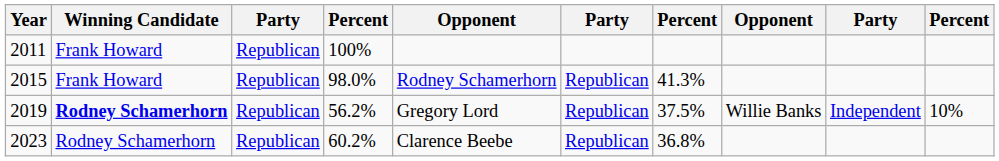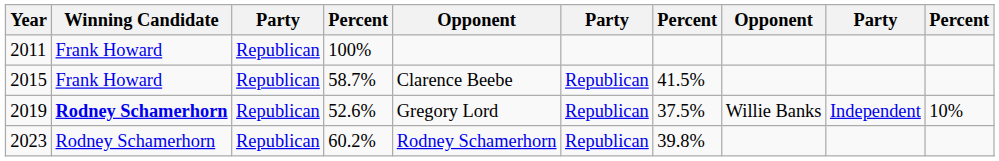 <table class="wikitable" style="margin:0.5em auto; font-size:95%;">
 <tr>
 <th>Year</th>
 <th>Winning Candidate</th>
 <th>Party</th>
 <th>Percent</th>
 <th>Opponent</th>
 <th>Party</th>
 <th>Percent</th>
 <th>Opponent</th>
 <th>Party</th>
 <th>Percent</th>
 </tr>
 <tr>
 <td>2011</td>
 <td><a href='#'>Frank Howard</a></td>
 <td><a href='#'>Republican</a></td>
 <td>100%</td>
 <td></td>
 <td></td>
 <td></td>
 <td></td>
 <td></td>
 <td></td>
 </tr>
 <tr>
 <td>2015</td>
 <td><a href='#'>Frank Howard</a></td>
 <td><a href='#'>Republican</a></td>
-<td>98.0%</td>
-<td><a href='#'>Rodney Schamerhorn</a></td>
+<td>58.7%</td>
+<td>Clarence Beebe</td>
 <td><a href='#'>Republican</a></td>
-<td>41.3%</td>
+<td>41.5%</td>
 <td></td>
 <td></td>
 <td></td>
 </tr>
 <tr>
 <td>2019</td>
 <td><strong><a href='#'>Rodney Schamerhorn</a></strong></td>
 <td><a href='#'>Republican</a></td>
-<td>56.2%</td>
+<td>52.6%</td>
 <td>Gregory Lord</td>
 <td><a href='#'>Republican</a></td>
 <td>37.5%</td>
 <td>Willie Banks</td>
 <td><a href='#'>Independent</a></td>
 <td>10%</td>
 </tr>
 <tr>
 <td>2023</td>
 <td><a href='#'>Rodney Schamerhorn</a></td>
 <td><a href='#'>Republican</a></td>
 <td>60.2%</td>
-<td>Clarence Beebe</td>
+<td><a href='#'>Rodney Schamerhorn</a></td>
 <td><a href='#'>Republican</a></td>
-<td>36.8%</td>
+<td>39.8%</td>
 <td></td>
 <td></td>
 <td></td>
 </tr>
 </table>
